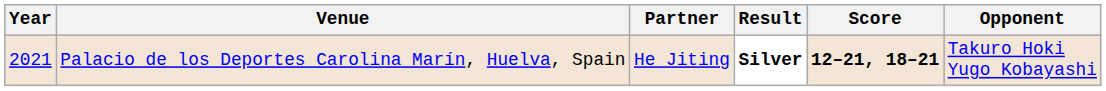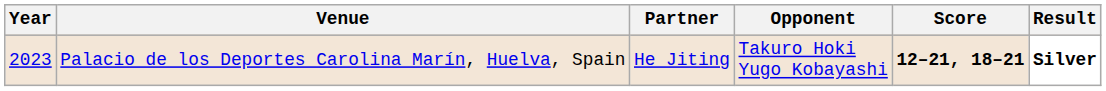 <table class="sortable wikitable" style="font-size: 90%;">
 <tr>
 <th>Year</th>
 <th>Venue</th>
 <th>Partner</th>
+<th>Opponent</th>
+<th>Score</th>
 <th>Result</th>
-<th>Score</th>
-<th>Opponent</th>
 </tr>
 <tr style="background:#F3E6D7">
-<td align="center"><a href='#'>2021</a></td>
+<td align="center"><a href='#'>2023</a></td>
 <td align="left"><a href='#'>Palacio de los Deportes Carolina Marín</a>, <a href='#'>Huelva</a>, Spain</td>
 <td align="left"> <a href='#'>He Jiting</a></td>
+<td align="left"> <a href='#'>Takuro Hoki</a><br> <a href='#'>Yugo Kobayashi</a></td>
+<td align="left"><strong>12–21, 18–21</strong></td>
 <td style="text-align:left; background:white"> <strong>Silver</strong></td>
-<td align="left"><strong>12–21, 18–21</strong></td>
-<td align="left"> <a href='#'>Takuro Hoki</a><br> <a href='#'>Yugo Kobayashi</a></td>
 </tr>
 </table>
